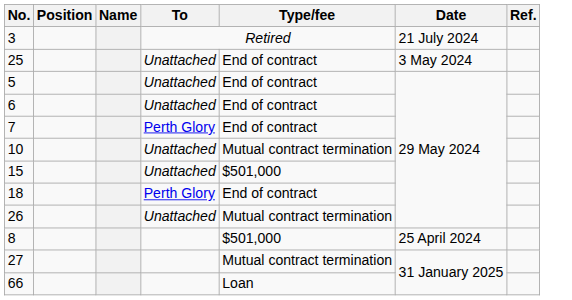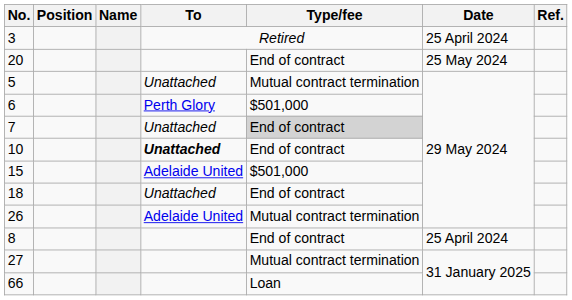 <table class="wikitable plainrowheaders sortable" style="text-align:center; text-align:left">
 <tr>
 <th>No.</th>
 <th>Position</th>
 <th>Name</th>
 <th>To</th>
 <th>Type/fee</th>
 <th>Date</th>
 <th>Ref.</th>
 </tr>
 <tr>
 <td>3</td>
 <td></td>
 <th scope="row"></th>
 <td colspan="2" align="center"><em>Retired</em></td>
-<td>21 July 2024</td>
+<td>25 April 2024</td>
 <td></td>
 </tr>
 <tr>
-<td>25</td>
+<td>20</td>
 <td></td>
 <th scope="row"></th>
-<td><em>Unattached</em></td>
+<td></td>
 <td>End of contract</td>
-<td>3 May 2024</td>
+<td>25 May 2024</td>
 <td></td>
 </tr>
 <tr>
 <td>5</td>
 <td></td>
 <th scope="row"></th>
 <td><em>Unattached</em></td>
-<td>End of contract</td>
+<td>Mutual contract termination</td>
 <td rowspan="7">29 May 2024</td>
 <td></td>
 </tr>
 <tr>
 <td>6</td>
 <td></td>
 <th scope="row"></th>
-<td><em>Unattached</em></td>
-<td>End of contract</td>
+<td><a href='#'>Perth Glory</a></td>
+<td>$501,000</td>
 <td></td>
 </tr>
 <tr>
 <td>7</td>
 <td></td>
 <th scope="row"></th>
-<td><a href='#'>Perth Glory</a></td>
-<td>End of contract</td>
+<td><em>Unattached</em></td>
+<td style="background: lightgrey;">End of contract</td>
 <td></td>
 </tr>
 <tr>
 <td>10</td>
 <td></td>
 <th scope="row"></th>
-<td><em>Unattached</em></td>
-<td>Mutual contract termination</td>
+<td><strong><em>Unattached</em></strong></td>
+<td>End of contract</td>
 <td></td>
 </tr>
 <tr>
 <td>15</td>
 <td></td>
 <th scope="row"></th>
-<td><em>Unattached</em></td>
+<td><a href='#'>Adelaide United</a></td>
 <td>$501,000</td>
 <td></td>
 </tr>
 <tr>
 <td>18</td>
 <td></td>
 <th scope="row"></th>
-<td><a href='#'>Perth Glory</a></td>
+<td><em>Unattached</em></td>
 <td>End of contract</td>
 <td></td>
 </tr>
 <tr>
 <td>26</td>
 <td></td>
 <th scope="row"></th>
-<td><em>Unattached</em></td>
+<td><a href='#'>Adelaide United</a></td>
 <td>Mutual contract termination</td>
 <td></td>
 </tr>
 <tr>
 <td>8</td>
 <td></td>
 <th scope="row"></th>
 <td></td>
-<td>$501,000</td>
+<td>End of contract</td>
 <td>25 April 2024</td>
 <td></td>
 </tr>
 <tr>
 <td>27</td>
 <td></td>
 <th scope="row"></th>
 <td></td>
 <td>Mutual contract termination</td>
 <td rowspan="2">31 January 2025</td>
 <td></td>
 </tr>
 <tr>
 <td>66</td>
 <td></td>
 <th scope="row"></th>
 <td></td>
 <td>Loan</td>
 <td></td>
 </tr>
 </table>
